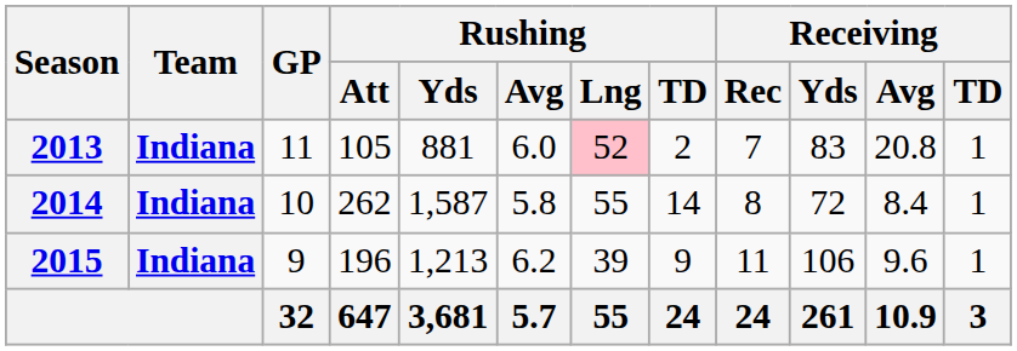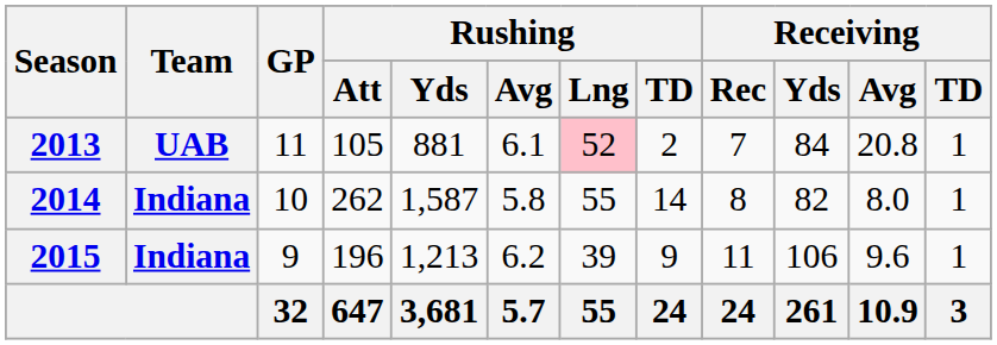 <table class="wikitable" style="text-align:center;">
 <tr>
 <th rowspan="2">Season</th>
 <th rowspan="2">Team</th>
 <th rowspan="2">GP</th>
 <th colspan="5">Rushing</th>
 <th colspan="4">Receiving</th>
 </tr>
 <tr>
 <th>Att</th>
 <th>Yds</th>
 <th>Avg</th>
 <th>Lng</th>
 <th>TD</th>
 <th>Rec</th>
 <th>Yds</th>
 <th>Avg</th>
 <th>TD</th>
 </tr>
 <tr>
 <th><a href='#'>2013</a></th>
-<th><a href='#'>Indiana</a></th>
+<th><a href='#'>UAB</a></th>
 <td>11</td>
 <td>105</td>
 <td>881</td>
-<td>6.0</td>
+<td>6.1</td>
 <td style="background: pink;">52</td>
 <td>2</td>
 <td>7</td>
-<td>83</td>
+<td>84</td>
 <td>20.8</td>
 <td>1</td>
 </tr>
 <tr>
 <th><a href='#'>2014</a></th>
 <th><a href='#'>Indiana</a></th>
 <td>10</td>
 <td>262</td>
 <td>1,587</td>
 <td>5.8</td>
 <td>55</td>
 <td>14</td>
 <td>8</td>
-<td>72</td>
-<td>8.4</td>
+<td>82</td>
+<td>8.0</td>
 <td>1</td>
 </tr>
 <tr>
 <th><a href='#'>2015</a></th>
 <th><a href='#'>Indiana</a></th>
 <td>9</td>
 <td>196</td>
 <td>1,213</td>
 <td>6.2</td>
 <td>39</td>
 <td>9</td>
 <td>11</td>
 <td>106</td>
 <td>9.6</td>
 <td>1</td>
 </tr>
 <tr>
 <th colspan="2"></th>
 <th>32</th>
 <th>647</th>
 <th>3,681</th>
 <th>5.7</th>
 <th>55</th>
 <th>24</th>
 <th>24</th>
 <th>261</th>
 <th>10.9</th>
 <th>3</th>
 </tr>
 </table>
